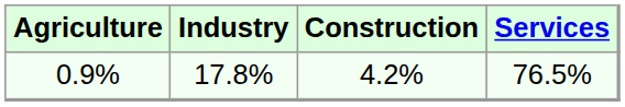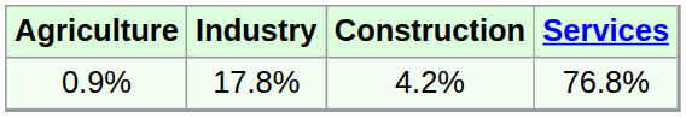 <table rules="all" cellspacing="0" cellpadding="4" style="margin:auto; border:1px solid #999; border-right:2px solid #999; border-bottom:2px solid #999; background:#f3fff3;">
 <tr style="background:#dfd;">
 <th>Agriculture</th>
 <th>Industry</th>
 <th>Construction</th>
 <th><a href='#'>Services</a></th>
 </tr>
 <tr>
 <td align=center>0.9%</td>
 <td align=center>17.8%</td>
 <td align=center>4.2%</td>
-<td align=center>76.5%</td>
+<td align=center>76.8%</td>
 </tr>
 </table>
